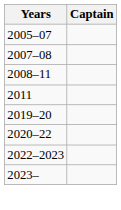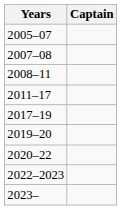 <table class="wikitable">
 <tr>
 <th>Years</th>
 <th>Captain</th>
 </tr>
 <tr>
 <td>2005–07</td>
 <td></td>
 </tr>
 <tr>
 <td>2007–08</td>
 <td></td>
 </tr>
 <tr>
 <td>2008–11</td>
 <td></td>
 </tr>
 <tr>
-<td>2011</td>
+<td>2011–17</td>
+<td></td>
+</tr>
+<tr>
+<td>2017–19</td>
 <td></td>
 </tr>
 <tr>
 <td>2019–20</td>
 <td></td>
 </tr>
 <tr>
 <td>2020–22</td>
 <td></td>
 </tr>
 <tr>
 <td>2022–2023</td>
 <td></td>
 </tr>
 <tr>
 <td>2023–</td>
 <td></td>
 </tr>
 </table>
